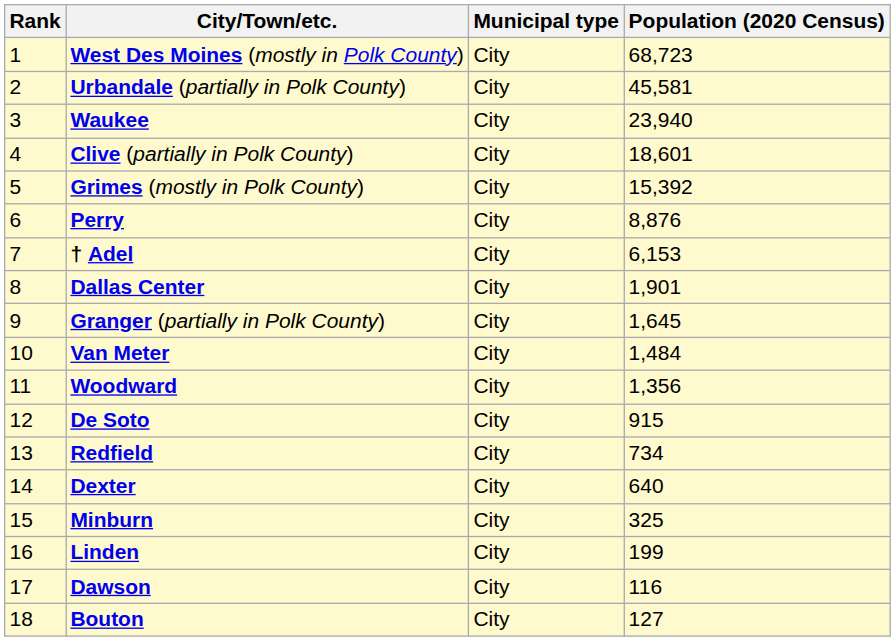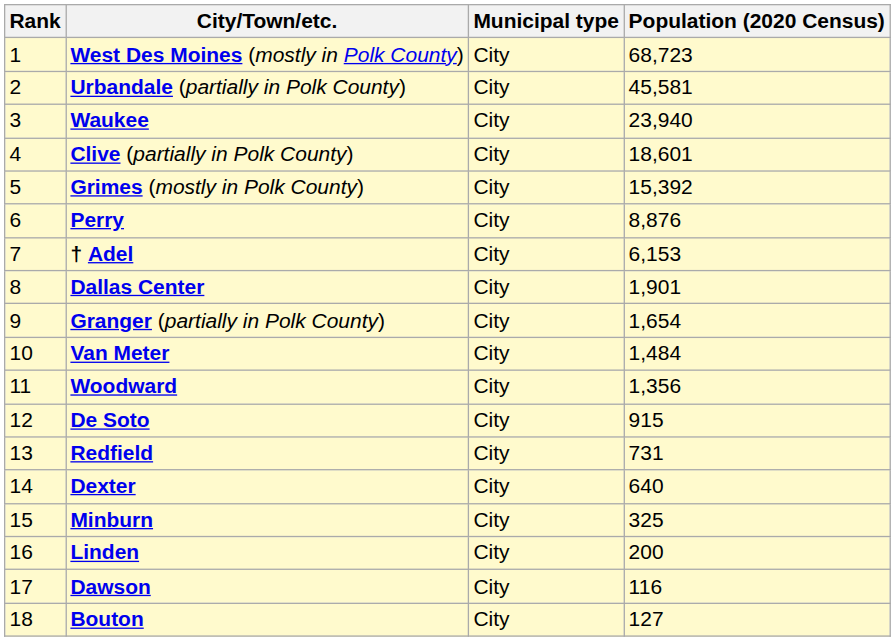 <table class="wikitable sortable">
 <tr>
 <th>Rank</th>
 <th>City/Town/etc.</th>
 <th>Municipal type</th>
 <th>Population (2020 Census)</th>
 </tr>
 <tr style="background-color:#FFFACD;">
 <td>1</td>
 <td><strong><a href='#'>West Des Moines</a></strong> (<em>mostly in <a href='#'>Polk County</a></em>)</td>
 <td>City</td>
 <td>68,723</td>
 </tr>
 <tr style="background-color:#FFFACD;">
 <td>2</td>
 <td><strong><a href='#'>Urbandale</a></strong> (<em>partially in Polk County</em>)</td>
 <td>City</td>
 <td>45,581</td>
 </tr>
 <tr style="background-color:#FFFACD;">
 <td>3</td>
 <td><strong><a href='#'>Waukee</a></strong></td>
 <td>City</td>
 <td>23,940</td>
 </tr>
 <tr style="background-color:#FFFACD;">
 <td>4</td>
 <td><strong><a href='#'>Clive</a></strong> (<em>partially in Polk County</em>)</td>
 <td>City</td>
 <td>18,601</td>
 </tr>
 <tr style="background-color:#FFFACD;">
 <td>5</td>
 <td><strong><a href='#'>Grimes</a></strong> (<em>mostly in Polk County</em>)</td>
 <td>City</td>
 <td>15,392</td>
 </tr>
 <tr style="background-color:#FFFACD;">
 <td>6</td>
 <td><strong><a href='#'>Perry</a></strong></td>
 <td>City</td>
 <td>8,876</td>
 </tr>
 <tr style="background-color:#FFFACD;">
 <td>7</td>
 <td><strong>†</strong> <strong><a href='#'>Adel</a></strong></td>
 <td>City</td>
 <td>6,153</td>
 </tr>
 <tr style="background-color:#FFFACD;">
 <td>8</td>
 <td><strong><a href='#'>Dallas Center</a></strong></td>
 <td>City</td>
 <td>1,901</td>
 </tr>
 <tr style="background-color:#FFFACD;">
 <td>9</td>
 <td><strong><a href='#'>Granger</a></strong> (<em>partially in Polk County</em>)</td>
 <td>City</td>
-<td>1,645</td>
+<td>1,654</td>
 </tr>
 <tr style="background-color:#FFFACD;">
 <td>10</td>
 <td><strong><a href='#'>Van Meter</a></strong></td>
 <td>City</td>
 <td>1,484</td>
 </tr>
 <tr style="background-color:#FFFACD;">
 <td>11</td>
 <td><strong><a href='#'>Woodward</a></strong></td>
 <td>City</td>
 <td>1,356</td>
 </tr>
 <tr style="background-color:#FFFACD;">
 <td>12</td>
 <td><strong><a href='#'>De Soto</a></strong></td>
 <td>City</td>
 <td>915</td>
 </tr>
 <tr style="background-color:#FFFACD;">
 <td>13</td>
 <td><strong><a href='#'>Redfield</a></strong></td>
 <td>City</td>
-<td>734</td>
+<td>731</td>
 </tr>
 <tr style="background-color:#FFFACD;">
 <td>14</td>
 <td><strong><a href='#'>Dexter</a></strong></td>
 <td>City</td>
 <td>640</td>
 </tr>
 <tr style="background-color:#FFFACD;">
 <td>15</td>
 <td><strong><a href='#'>Minburn</a></strong></td>
 <td>City</td>
 <td>325</td>
 </tr>
 <tr style="background-color:#FFFACD;">
 <td>16</td>
 <td><strong><a href='#'>Linden</a></strong></td>
 <td>City</td>
-<td>199</td>
+<td>200</td>
 </tr>
 <tr style="background-color:#FFFACD;">
 <td>17</td>
 <td><strong><a href='#'>Dawson</a></strong></td>
 <td>City</td>
 <td>116</td>
 </tr>
 <tr style="background-color:#FFFACD;">
 <td>18</td>
 <td><strong><a href='#'>Bouton</a></strong></td>
 <td>City</td>
 <td>127</td>
 </tr>
 </table>
